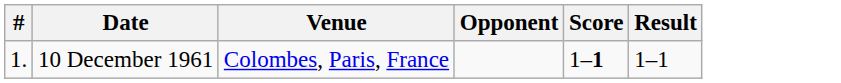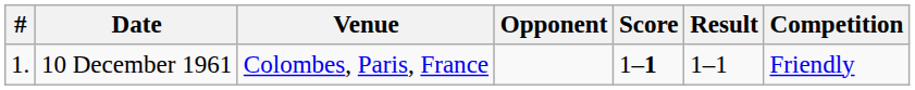 <table class="wikitable" style="font-size:100%">
 <tr>
 <th>#</th>
 <th>Date</th>
 <th>Venue</th>
 <th>Opponent</th>
 <th>Score</th>
 <th>Result</th>
+<th>Competition</th>
 </tr>
 <tr>
 <td>1.</td>
 <td>10 December 1961</td>
 <td><a href='#'>Colombes</a>, <a href='#'>Paris</a>, <a href='#'>France</a></td>
 <td></td>
 <td>1–<strong>1</strong></td>
 <td>1–1</td>
+<td><a href='#'>Friendly</a></td>
 </tr>
 </table>
